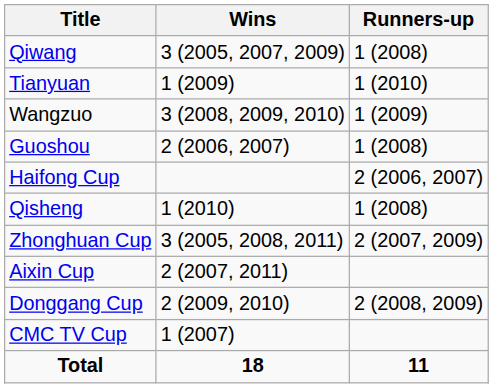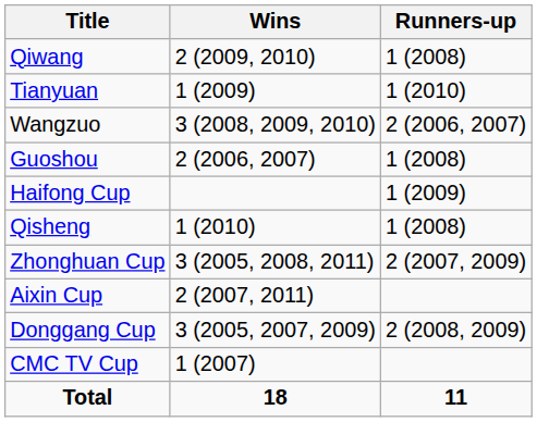 <table class="wikitable">
 <tr>
 <th>Title</th>
 <th>Wins</th>
 <th>Runners-up</th>
 </tr>
 <tr>
 <td><a href='#'>Qiwang</a></td>
-<td>3 (2005, 2007, 2009)</td>
+<td>2 (2009, 2010)</td>
 <td>1 (2008)</td>
 </tr>
 <tr>
 <td><a href='#'>Tianyuan</a></td>
 <td>1 (2009)</td>
 <td>1 (2010)</td>
 </tr>
 <tr>
 <td>Wangzuo</td>
 <td>3 (2008, 2009, 2010)</td>
-<td>1 (2009)</td>
+<td>2 (2006, 2007)</td>
 </tr>
 <tr>
 <td><a href='#'>Guoshou</a></td>
 <td>2 (2006, 2007)</td>
 <td>1 (2008)</td>
 </tr>
 <tr>
 <td><a href='#'>Haifong Cup</a></td>
 <td></td>
-<td>2 (2006, 2007)</td>
+<td>1 (2009)</td>
 </tr>
 <tr>
 <td><a href='#'>Qisheng</a></td>
 <td>1 (2010)</td>
 <td>1 (2008)</td>
 </tr>
 <tr>
 <td><a href='#'>Zhonghuan Cup</a></td>
 <td>3 (2005, 2008, 2011)</td>
 <td>2 (2007, 2009)</td>
 </tr>
 <tr>
 <td><a href='#'>Aixin Cup</a></td>
 <td>2 (2007, 2011)</td>
 <td></td>
 </tr>
 <tr>
 <td><a href='#'>Donggang Cup</a></td>
-<td>2 (2009, 2010)</td>
+<td>3 (2005, 2007, 2009)</td>
 <td>2 (2008, 2009)</td>
 </tr>
 <tr>
 <td><a href='#'>CMC TV Cup</a></td>
 <td>1 (2007)</td>
 <td></td>
 </tr>
 <tr align="center">
 <td><strong>Total</strong></td>
 <td><strong>18</strong></td>
 <td><strong>11</strong></td>
 </tr>
 </table>
